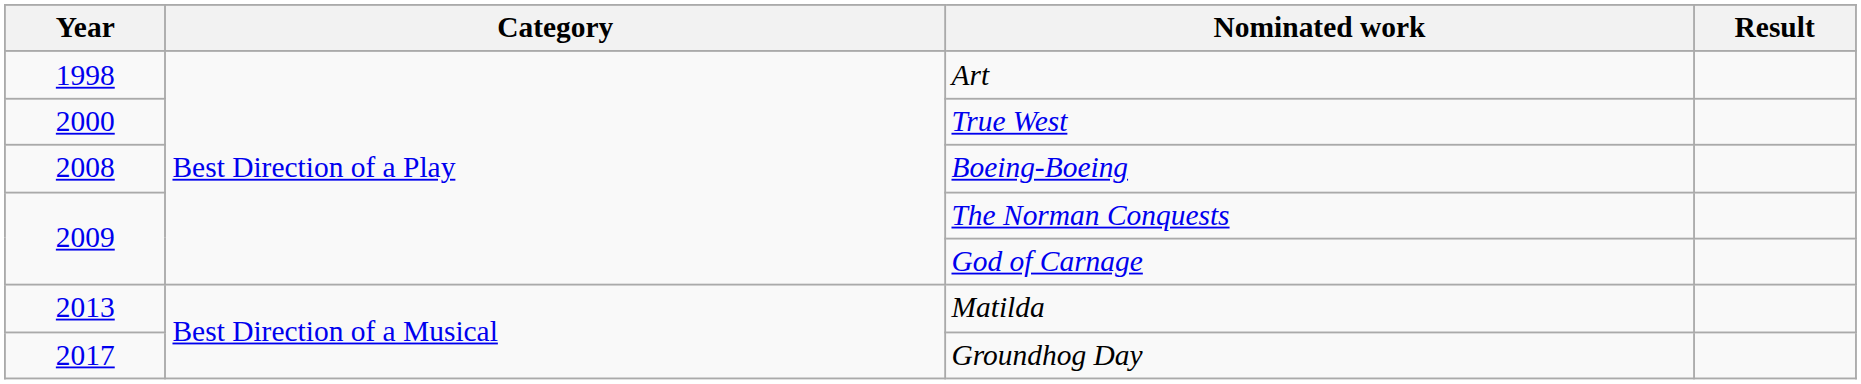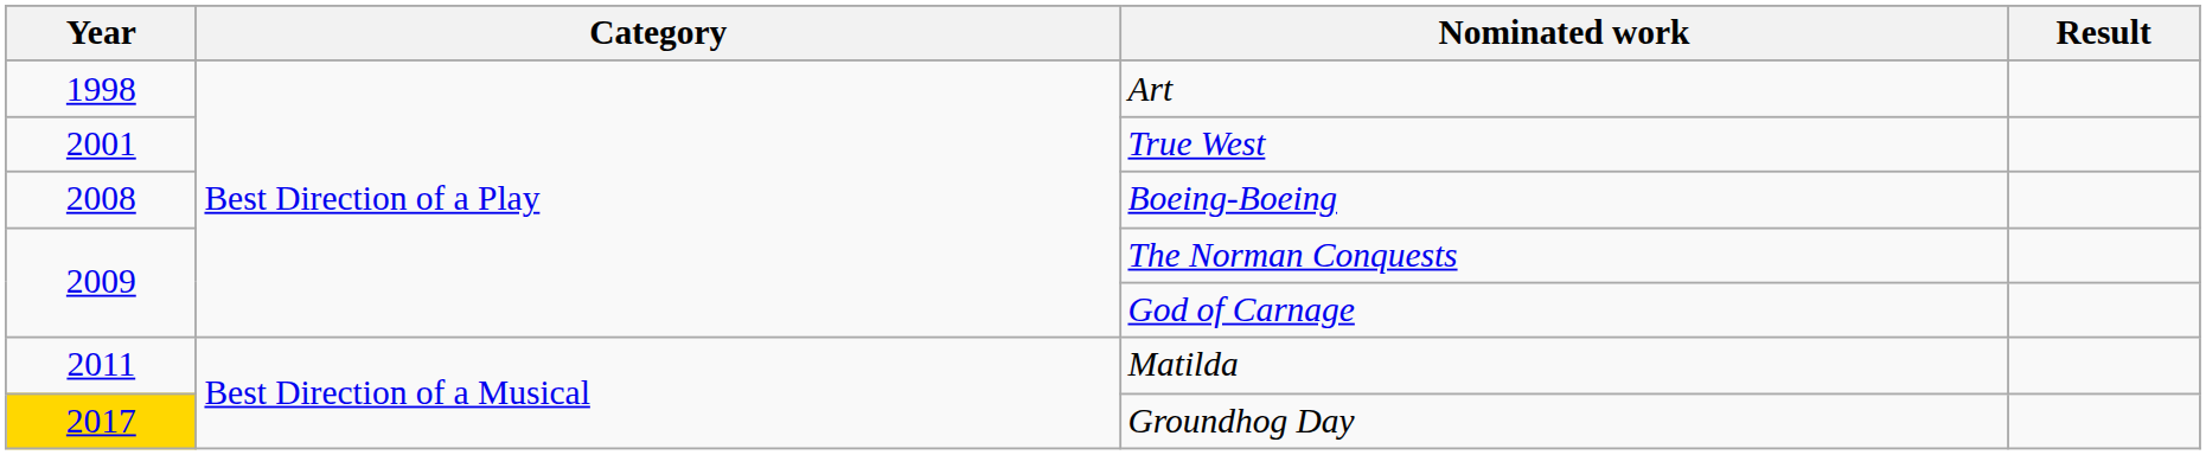 <table class=wikitable>
 <tr>
 <th scope="col" style="width:5em;">Year</th>
 <th scope="col" style="width:26em;">Category</th>
 <th scope="col" style="width:25em;">Nominated work</th>
 <th scope="col" style="width:5em;">Result</th>
 </tr>
 <tr>
 <td style="text-align:center;"><a href='#'>1998</a></td>
 <td rowspan="5"><a href='#'>Best Direction of a Play</a></td>
 <td><em>Art</em></td>
 <td></td>
 </tr>
 <tr>
-<td style="text-align:center;"><a href='#'>2000</a></td>
+<td style="text-align:center;"><a href='#'>2001</a></td>
 <td><em><a href='#'>True West</a></em></td>
 <td></td>
 </tr>
 <tr>
 <td style="text-align:center;"><a href='#'>2008</a></td>
 <td><em><a href='#'>Boeing-Boeing</a></em></td>
 <td></td>
 </tr>
 <tr>
 <td rowspan="2" align="center"><a href='#'>2009</a></td>
 <td><em><a href='#'>The Norman Conquests</a></em></td>
 <td></td>
 </tr>
 <tr>
 <td><em><a href='#'>God of Carnage</a></em></td>
 <td></td>
 </tr>
 <tr>
-<td style="text-align:center;"><a href='#'>2013</a></td>
+<td style="text-align:center;"><a href='#'>2011</a></td>
 <td rowspan="2"><a href='#'>Best Direction of a Musical</a></td>
 <td><em>Matilda</em></td>
 <td></td>
 </tr>
 <tr>
-<td style="text-align:center;"><a href='#'>2017</a></td>
+<td style="background: gold; text-align:center;"><a href='#'>2017</a></td>
 <td><em>Groundhog Day</em></td>
 <td></td>
 </tr>
 </table>
